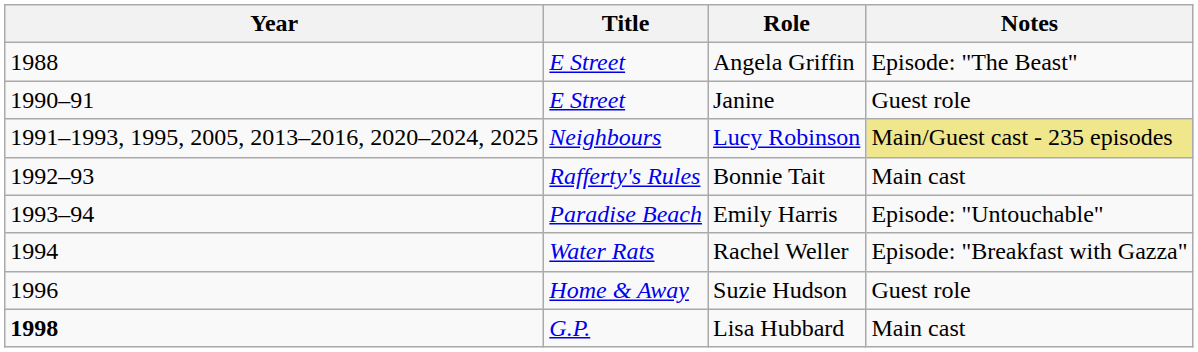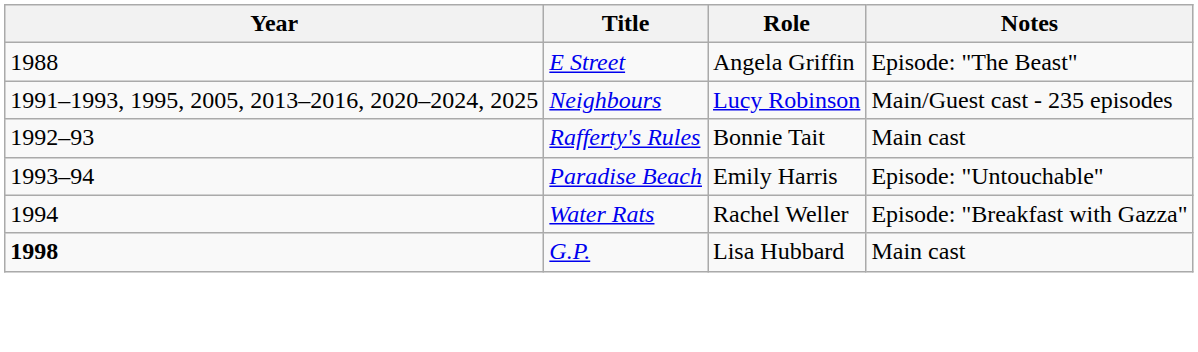 <table class="wikitable plainrowheaders sortable">
 <tr>
 <th scope="col">Year</th>
 <th scope="col">Title</th>
 <th scope="col">Role</th>
 <th class="unsortable">Notes</th>
 </tr>
 <tr>
 <td>1988</td>
 <td><em><a href='#'>E Street</a></em></td>
 <td>Angela Griffin</td>
 <td>Episode: "The Beast"</td>
 </tr>
 <tr>
-<td>1990–91</td>
-<td><em><a href='#'>E Street</a></em></td>
-<td>Janine</td>
-<td>Guest role</td>
-</tr>
-<tr>
 <td>1991–1993, 1995, 2005, 2013–2016, 2020–2024, 2025</td>
 <td><em><a href='#'>Neighbours</a></em></td>
 <td><a href='#'>Lucy Robinson</a></td>
-<td style="background: khaki;">Main/Guest cast - 235 episodes</td>
+<td>Main/Guest cast - 235 episodes</td>
 </tr>
 <tr>
 <td>1992–93</td>
 <td><em><a href='#'>Rafferty's Rules</a></em></td>
 <td>Bonnie Tait</td>
 <td>Main cast</td>
 </tr>
 <tr>
 <td>1993–94</td>
 <td><em><a href='#'>Paradise Beach</a></em></td>
 <td>Emily Harris</td>
 <td>Episode: "Untouchable"</td>
 </tr>
 <tr>
 <td>1994</td>
 <td><em><a href='#'>Water Rats</a></em></td>
 <td>Rachel Weller</td>
 <td>Episode: "Breakfast with Gazza"</td>
 </tr>
 <tr>
-<td>1996</td>
-<td><em><a href='#'>Home & Away</a></em></td>
-<td>Suzie Hudson</td>
-<td>Guest role</td>
-</tr>
-<tr>
 <td><strong>1998</strong></td>
 <td><em><a href='#'>G.P.</a></em></td>
 <td>Lisa Hubbard</td>
 <td>Main cast</td>
 </tr>
 </table>
